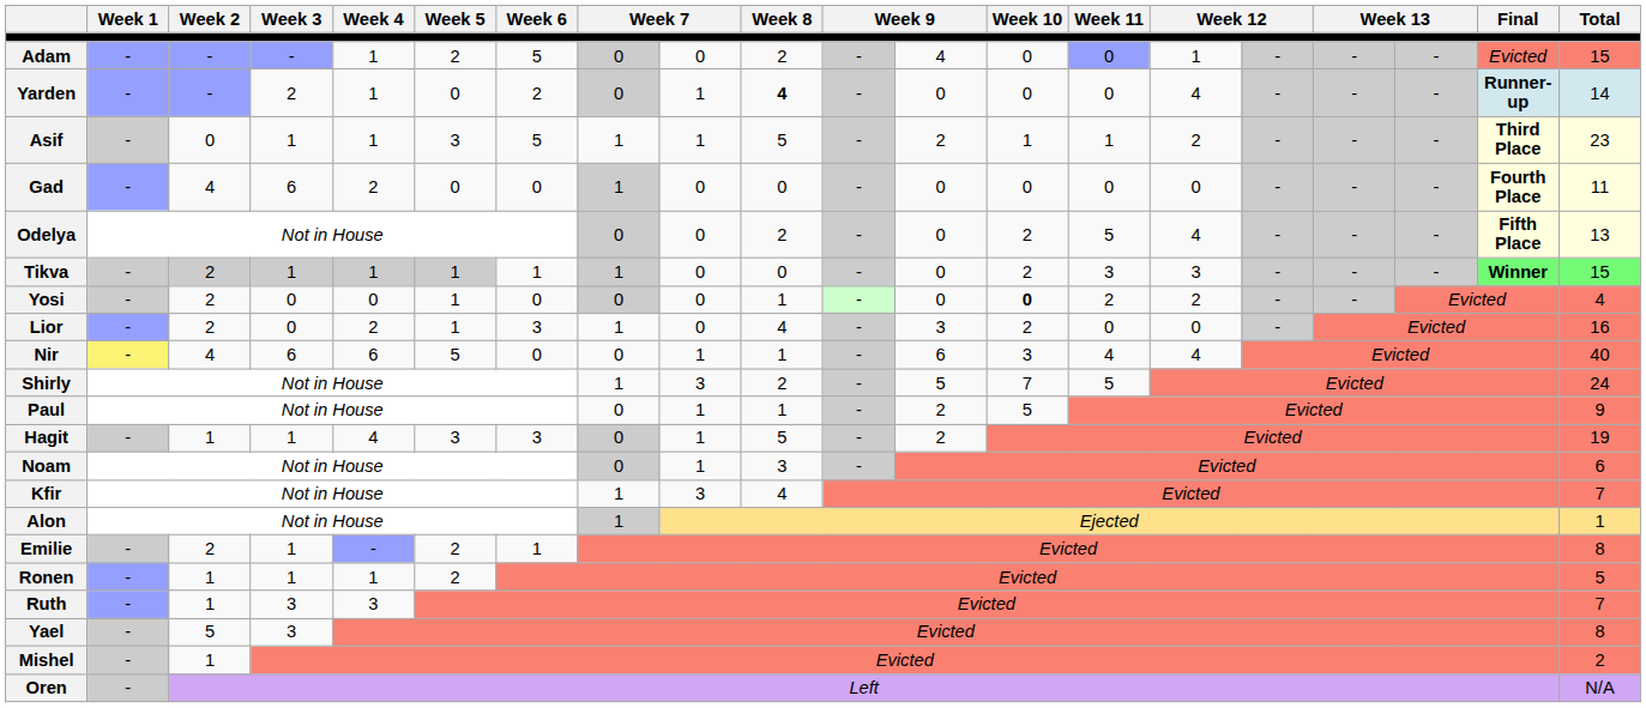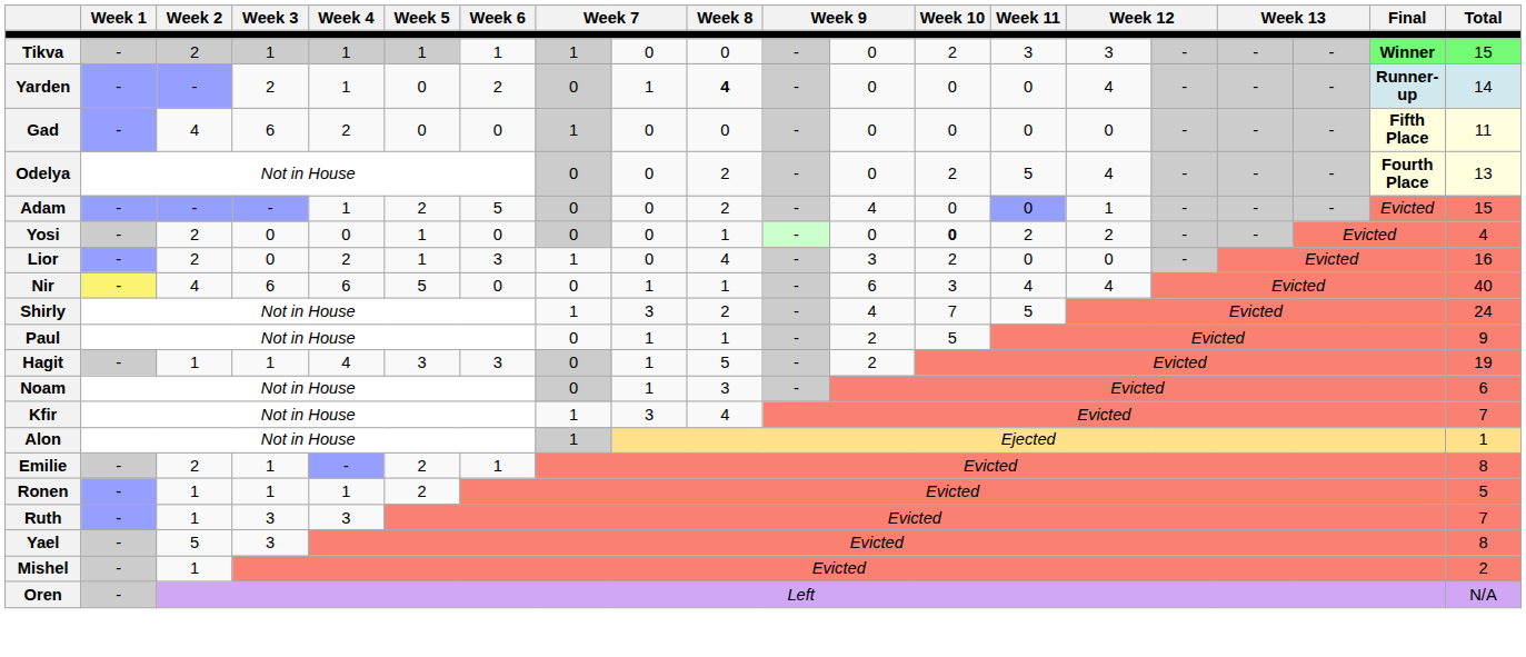 <table class="wikitable" style="text-align:center; width:100%; font-size:85%; line-height:15px">
 <tr>
 <th style="width: 5%;"></th>
 <th style="width: 5%;">Week 1</th>
 <th style="width: 5%;">Week 2</th>
 <th style="width: 5%;">Week 3</th>
 <th style="width: 5%;">Week 4</th>
 <th style="width: 5%;">Week 5</th>
 <th style="width: 5%;">Week 6</th>
 <th colspan="2" style="width: 10%;">Week 7</th>
 <th style="width: 5%;">Week 8</th>
 <th colspan="2" style="width: 10%;">Week 9</th>
 <th style="width: 5%;">Week 10</th>
 <th style="width: 5%;">Week 11</th>
 <th colspan="2" style="width: 10%;">Week 12</th>
 <th colspan="2" style="width: 10%;">Week 13</th>
 <th>Final</th>
 <th style="width: 5%;">Total</th>
 </tr>
 <tr>
 <th colspan="20" style="background-color: black;"></th>
 </tr>
 <tr>
-<th>Adam</th>
-<td style="background-color:#959FFD;">-</td>
-<td style="background-color:#959FFD;">-</td>
-<td style="background-color:#959FFD;">-</td>
+<th>Tikva</th>
+<td style="background-color:#ccc;">-</td>
+<td style="background-color:#ccc;">2</td>
+<td style="background-color:#ccc;">1</td>
+<td style="background-color:#ccc;">1</td>
+<td style="background-color:#ccc;">1</td>
 <td>1</td>
-<td>2</td>
-<td>5</td>
-<td style="background-color:#ccc;">0</td>
+<td style="background-color:#ccc;">1</td>
+<td>0</td>
+<td>0</td>
+<td style="background-color:#ccc;">-</td>
 <td>0</td>
 <td>2</td>
-<td style="background-color:#ccc;">-</td>
-<td>4</td>
-<td>0</td>
-<td style="background-color:#959FFD;">0</td>
-<td>1</td>
+<td>3</td>
+<td>3</td>
 <td style="background-color:#ccc;">-</td>
 <td style="background-color:#ccc;">-</td>
 <td style="background-color:#ccc;">-</td>
-<td style="background:salmon"><em>Evicted</em></td>
-<td style="background:salmon">15</td>
+<td style="background:#73FB76"><strong>Winner</strong></td>
+<td style="background:#73FB76">15</td>
 </tr>
 <tr>
 <th>Yarden</th>
 <td style="background-color:#959FFD;">-</td>
 <td style="background-color:#959FFD;">-</td>
 <td>2</td>
 <td>1</td>
 <td>0</td>
 <td>2</td>
 <td style="background-color:#ccc;">0</td>
 <td>1</td>
 <td><strong>4</strong></td>
 <td style="background-color:#ccc;">-</td>
 <td>0</td>
 <td>0</td>
 <td>0</td>
 <td>4</td>
 <td style="background-color:#ccc;">-</td>
 <td style="background-color:#ccc;">-</td>
 <td style="background-color:#ccc;">-</td>
 <td style="background:#D1E8EF"><strong>Runner-up</strong></td>
 <td style="background:#D1E8EF">14</td>
 </tr>
 <tr>
-<th>Asif</th>
-<td style="background-color:#ccc;">-</td>
-<td>0</td>
-<td>1</td>
-<td>1</td>
-<td>3</td>
-<td>5</td>
-<td>1</td>
-<td>1</td>
-<td>5</td>
-<td style="background-color:#ccc;">-</td>
-<td>2</td>
-<td>1</td>
-<td>1</td>
-<td>2</td>
-<td style="background-color:#ccc;">-</td>
-<td style="background-color:#ccc;">-</td>
-<td style="background-color:#ccc;">-</td>
-<td style="background:#FFFFDD"><strong>Third Place</strong></td>
-<td style="background:#FFFFDD">23</td>
-</tr>
-<tr>
 <th>Gad</th>
 <td style="background-color:#959FFD;">-</td>
 <td>4</td>
 <td>6</td>
 <td>2</td>
 <td>0</td>
 <td>0</td>
 <td style="background-color:#ccc;">1</td>
 <td>0</td>
 <td>0</td>
 <td style="background-color:#ccc;">-</td>
 <td>0</td>
 <td>0</td>
 <td>0</td>
 <td>0</td>
 <td style="background-color:#ccc;">-</td>
 <td style="background-color:#ccc;">-</td>
 <td style="background-color:#ccc;">-</td>
-<td style="background:#FFFFDD"><strong>Fourth Place</strong></td>
+<td style="background:#FFFFDD"><strong>Fifth Place</strong></td>
 <td style="background:#FFFFDD">11</td>
 </tr>
 <tr>
 <th>Odelya</th>
 <td colspan="6" style="background-color:white;"><em>Not in House</em></td>
 <td style="background-color:#ccc;">0</td>
 <td>0</td>
 <td>2</td>
 <td style="background-color:#ccc;">-</td>
 <td>0</td>
 <td>2</td>
 <td>5</td>
 <td>4</td>
 <td style="background-color:#ccc;">-</td>
 <td style="background-color:#ccc;">-</td>
 <td style="background-color:#ccc;">-</td>
-<td style="background:#FFFFDD"><strong>Fifth Place</strong></td>
+<td style="background:#FFFFDD"><strong>Fourth Place</strong></td>
 <td style="background:#FFFFDD">13</td>
 </tr>
 <tr>
-<th>Tikva</th>
-<td style="background-color:#ccc;">-</td>
-<td style="background-color:#ccc;">2</td>
-<td style="background-color:#ccc;">1</td>
-<td style="background-color:#ccc;">1</td>
-<td style="background-color:#ccc;">1</td>
+<th>Adam</th>
+<td style="background-color:#959FFD;">-</td>
+<td style="background-color:#959FFD;">-</td>
+<td style="background-color:#959FFD;">-</td>
 <td>1</td>
-<td style="background-color:#ccc;">1</td>
-<td>0</td>
-<td>0</td>
-<td style="background-color:#ccc;">-</td>
+<td>2</td>
+<td>5</td>
+<td style="background-color:#ccc;">0</td>
 <td>0</td>
 <td>2</td>
-<td>3</td>
-<td>3</td>
+<td style="background-color:#ccc;">-</td>
+<td>4</td>
+<td>0</td>
+<td style="background-color:#959FFD;">0</td>
+<td>1</td>
 <td style="background-color:#ccc;">-</td>
 <td style="background-color:#ccc;">-</td>
 <td style="background-color:#ccc;">-</td>
-<td style="background:#73FB76"><strong>Winner</strong></td>
-<td style="background:#73FB76">15</td>
+<td style="background:salmon"><em>Evicted</em></td>
+<td style="background:salmon">15</td>
 </tr>
 <tr>
 <th>Yosi</th>
 <td style="background-color:#ccc;">-</td>
 <td>2</td>
 <td>0</td>
 <td>0</td>
 <td>1</td>
 <td>0</td>
 <td style="background-color:#ccc;">0</td>
 <td>0</td>
 <td>1</td>
 <td style="background-color:#cfc;">-</td>
 <td>0</td>
 <td><strong>0</strong></td>
 <td>2</td>
 <td>2</td>
 <td style="background-color:#ccc;">-</td>
 <td style="background-color:#ccc;">-</td>
 <td colspan="2" style="background:salmon"><em>Evicted</em></td>
 <td style="background:salmon">4</td>
 </tr>
 <tr>
 <th>Lior</th>
 <td style="background-color:#959FFD;">-</td>
 <td>2</td>
 <td>0</td>
 <td>2</td>
 <td>1</td>
 <td>3</td>
 <td>1</td>
 <td>0</td>
 <td>4</td>
 <td style="background-color:#ccc;">-</td>
 <td>3</td>
 <td>2</td>
 <td>0</td>
 <td>0</td>
 <td style="background-color:#ccc;">-</td>
 <td colspan="3" style="background:salmon"><em>Evicted</em></td>
 <td style="background:salmon">16</td>
 </tr>
 <tr>
 <th>Nir</th>
 <td style="background:#FBF373">-</td>
 <td>4</td>
 <td>6</td>
 <td>6</td>
 <td>5</td>
 <td>0</td>
 <td>0</td>
 <td>1</td>
 <td>1</td>
 <td style="background-color:#ccc;">-</td>
 <td>6</td>
 <td>3</td>
 <td>4</td>
 <td>4</td>
 <td colspan="4" style="background:salmon"><em>Evicted</em></td>
 <td style="background:salmon">40</td>
 </tr>
 <tr>
 <th>Shirly</th>
 <td colspan="6" style="background-color:white;"><em>Not in House</em></td>
 <td>1</td>
 <td>3</td>
 <td>2</td>
 <td style="background-color:#ccc;">-</td>
-<td>5</td>
+<td>4</td>
 <td>7</td>
 <td>5</td>
 <td colspan="5" style="background:salmon"><em>Evicted</em></td>
 <td style="background:salmon">24</td>
 </tr>
 <tr>
 <th>Paul</th>
 <td colspan="6" style="background-color:white;"><em>Not in House</em></td>
 <td>0</td>
 <td>1</td>
 <td>1</td>
 <td style="background-color:#ccc;">-</td>
 <td>2</td>
 <td>5</td>
 <td colspan="6" style="background:salmon"><em>Evicted</em></td>
 <td style="background:salmon">9</td>
 </tr>
 <tr>
 <th>Hagit</th>
 <td style="background-color:#ccc;">-</td>
 <td>1</td>
 <td>1</td>
 <td>4</td>
 <td>3</td>
 <td>3</td>
 <td style="background-color:#ccc;">0</td>
 <td>1</td>
 <td>5</td>
 <td style="background-color:#ccc;">-</td>
 <td>2</td>
 <td colspan="7" style="background:salmon"><em>Evicted</em></td>
 <td style="background:salmon">19</td>
 </tr>
 <tr>
 <th>Noam</th>
 <td colspan="6" style="background-color:white;"><em>Not in House</em></td>
 <td style="background-color:#ccc;">0</td>
 <td>1</td>
 <td>3</td>
 <td style="background-color:#ccc;">-</td>
 <td colspan="8" style="background:salmon"><em>Evicted</em></td>
 <td style="background:salmon">6</td>
 </tr>
 <tr>
 <th>Kfir</th>
 <td colspan="6" style="background-color:white;"><em>Not in House</em></td>
 <td>1</td>
 <td>3</td>
 <td>4</td>
 <td colspan="9" style="background:salmon"><em>Evicted</em></td>
 <td style="background:salmon">7</td>
 </tr>
 <tr>
 <th>Alon</th>
 <td colspan="6" style="background-color:white;"><em>Not in House</em></td>
 <td style="background-color:#ccc;">1</td>
 <td colspan="11" style="background:#FFE08B;"><em>Ejected</em></td>
 <td style="background:#FFE08B;">1</td>
 </tr>
 <tr>
 <th>Emilie</th>
 <td style="background-color:#ccc;">-</td>
 <td>2</td>
 <td>1</td>
 <td style="background-color:#959FFD;">-</td>
 <td>2</td>
 <td>1</td>
 <td colspan="12" style="background:salmon"><em>Evicted</em></td>
 <td style="background:salmon">8</td>
 </tr>
 <tr>
 <th>Ronen</th>
 <td style="background-color:#959FFD;">-</td>
 <td>1</td>
 <td>1</td>
 <td>1</td>
 <td>2</td>
 <td colspan="13" style="background:salmon"><em>Evicted</em></td>
 <td style="background:salmon">5</td>
 </tr>
 <tr>
 <th>Ruth</th>
 <td style="background-color:#959FFD;">-</td>
 <td>1</td>
 <td>3</td>
 <td>3</td>
 <td colspan="14" style="background:salmon"><em>Evicted</em></td>
 <td style="background:salmon">7</td>
 </tr>
 <tr>
 <th>Yael</th>
 <td style="background-color:#ccc;">-</td>
 <td>5</td>
 <td>3</td>
 <td colspan="15" style="background:salmon"><em>Evicted</em></td>
 <td style="background:salmon">8</td>
 </tr>
 <tr>
 <th>Mishel</th>
 <td style="background-color:#ccc;">-</td>
 <td>1</td>
 <td colspan="16" style="background:salmon"><em>Evicted</em></td>
 <td style="background:salmon">2</td>
 </tr>
 <tr>
 <th>Oren</th>
 <td style="background-color:#ccc;">-</td>
 <td colspan="17" style="background:#D0A7F4"><em>Left</em></td>
 <td style="background:#D0A7F4">N/A</td>
 </tr>
 </table>
